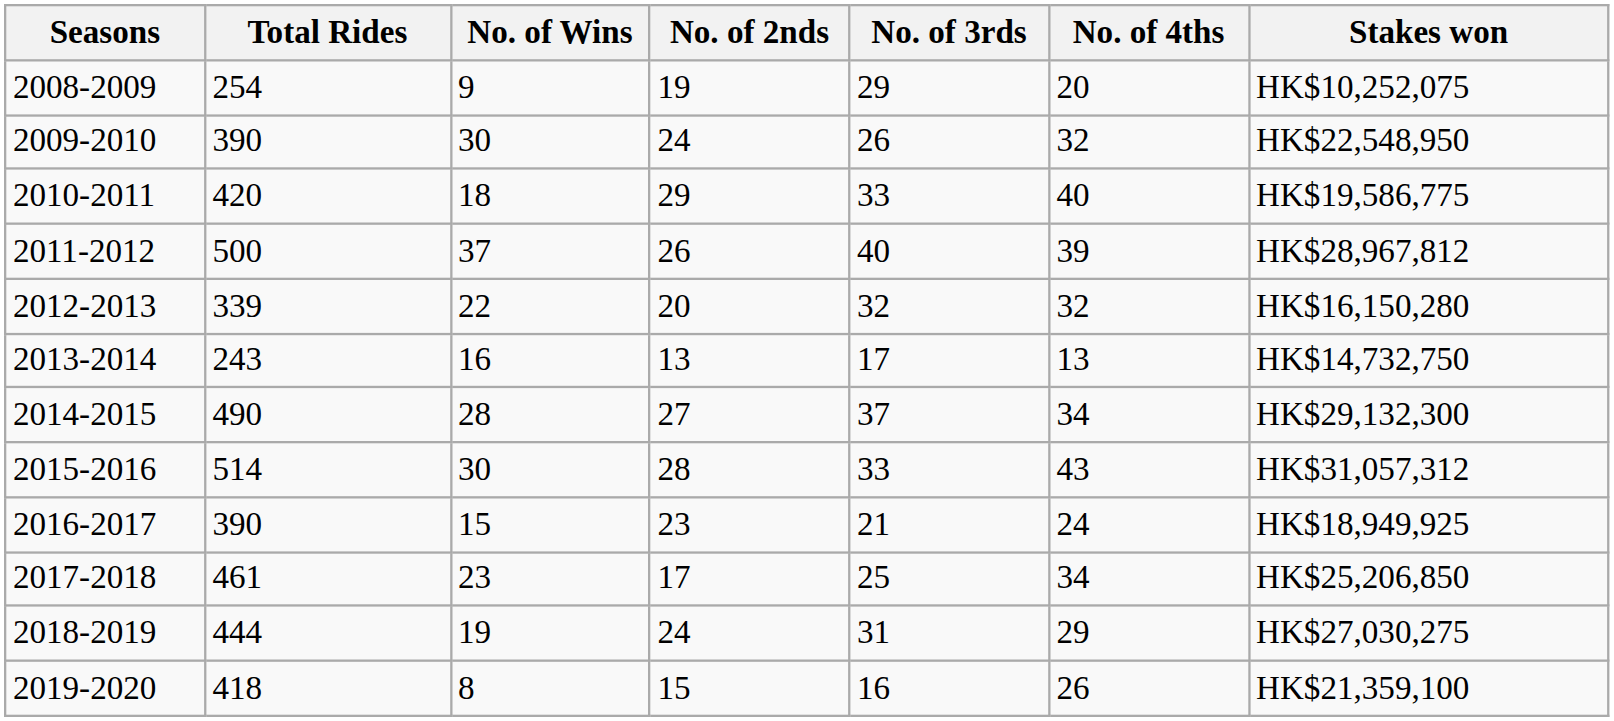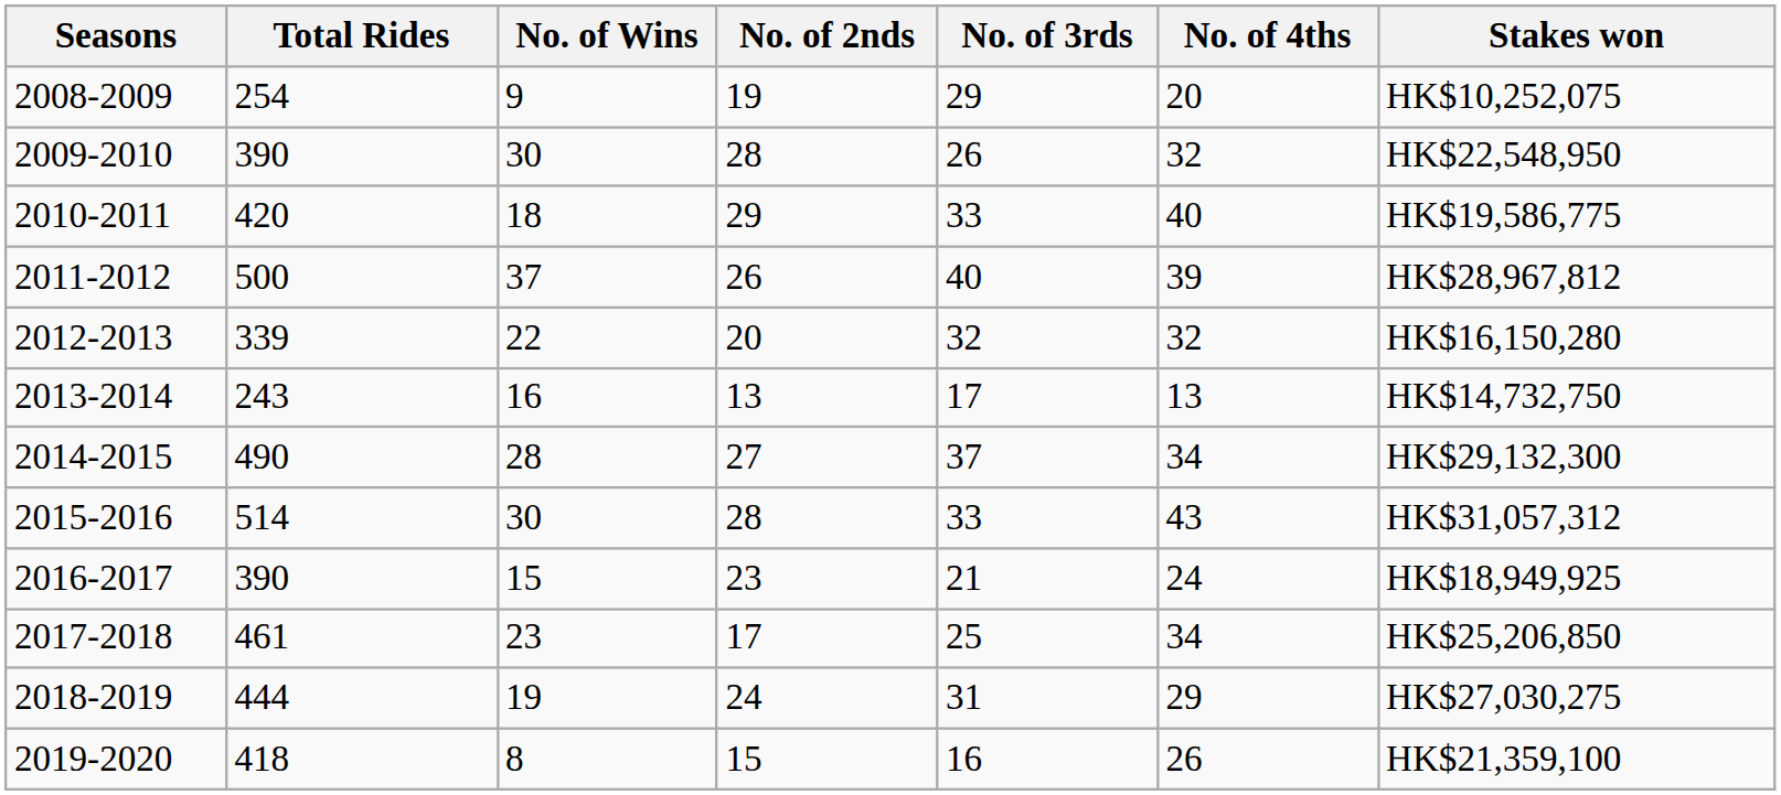 <table class="wikitable sortable" style="font-size:90%;">
 <tr>
 <th width="80px">Seasons</th>
 <th width="100px">Total Rides</th>
 <th width="80px">No. of Wins</th>
 <th width="80px">No. of 2nds</th>
 <th width="80px">No. of 3rds</th>
 <th width="80px">No. of 4ths</th>
 <th width="150px">Stakes won</th>
 </tr>
 <tr>
 <td>2008-2009</td>
 <td>254</td>
 <td>9</td>
 <td>19</td>
 <td>29</td>
 <td>20</td>
 <td>HK$10,252,075</td>
 </tr>
 <tr>
 <td>2009-2010</td>
 <td>390</td>
 <td>30</td>
-<td>24</td>
+<td>28</td>
 <td>26</td>
 <td>32</td>
 <td>HK$22,548,950</td>
 </tr>
 <tr>
 <td>2010-2011</td>
 <td>420</td>
 <td>18</td>
 <td>29</td>
 <td>33</td>
 <td>40</td>
 <td>HK$19,586,775</td>
 </tr>
 <tr>
 <td>2011-2012</td>
 <td>500</td>
 <td>37</td>
 <td>26</td>
 <td>40</td>
 <td>39</td>
 <td>HK$28,967,812</td>
 </tr>
 <tr>
 <td>2012-2013</td>
 <td>339</td>
 <td>22</td>
 <td>20</td>
 <td>32</td>
 <td>32</td>
 <td>HK$16,150,280</td>
 </tr>
 <tr>
 <td>2013-2014</td>
 <td>243</td>
 <td>16</td>
 <td>13</td>
 <td>17</td>
 <td>13</td>
 <td>HK$14,732,750</td>
 </tr>
 <tr>
 <td>2014-2015</td>
 <td>490</td>
 <td>28</td>
 <td>27</td>
 <td>37</td>
 <td>34</td>
 <td>HK$29,132,300</td>
 </tr>
 <tr>
 <td>2015-2016</td>
 <td>514</td>
 <td>30</td>
 <td>28</td>
 <td>33</td>
 <td>43</td>
 <td>HK$31,057,312</td>
 </tr>
 <tr>
 <td>2016-2017</td>
 <td>390</td>
 <td>15</td>
 <td>23</td>
 <td>21</td>
 <td>24</td>
 <td>HK$18,949,925</td>
 </tr>
 <tr>
 <td>2017-2018</td>
 <td>461</td>
 <td>23</td>
 <td>17</td>
 <td>25</td>
 <td>34</td>
 <td>HK$25,206,850</td>
 </tr>
 <tr>
 <td>2018-2019</td>
 <td>444</td>
 <td>19</td>
 <td>24</td>
 <td>31</td>
 <td>29</td>
 <td>HK$27,030,275</td>
 </tr>
 <tr>
 <td>2019-2020</td>
 <td>418</td>
 <td>8</td>
 <td>15</td>
 <td>16</td>
 <td>26</td>
 <td>HK$21,359,100</td>
 </tr>
 </table>
